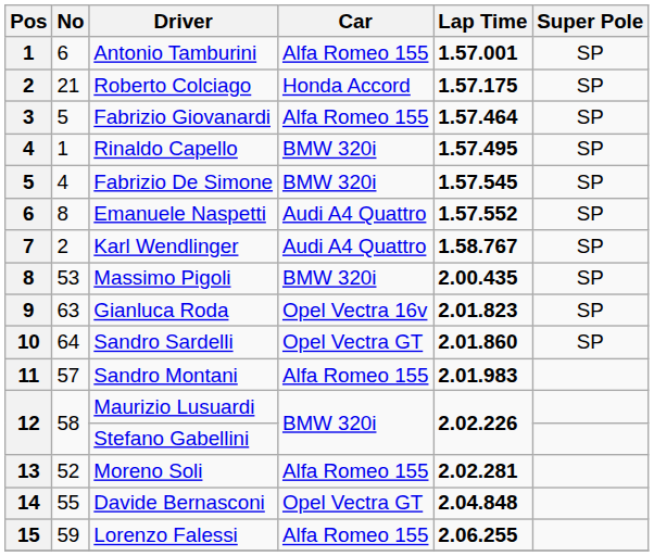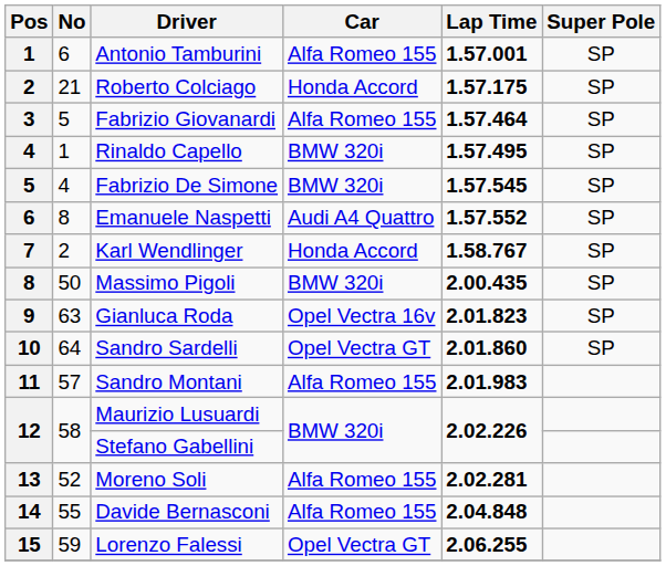 <table class="wikitable" style="font-size: 85%;">
 <tr>
 <th>Pos</th>
 <th>No</th>
 <th>Driver</th>
 <th>Car</th>
 <th>Lap Time</th>
 <th>Super Pole</th>
 </tr>
 <tr>
 <th>1</th>
 <td>6</td>
 <td> <a href='#'>Antonio Tamburini</a></td>
 <td><a href='#'>Alfa Romeo 155</a></td>
 <td><strong>1.57.001</strong></td>
 <td align=center>SP</td>
 </tr>
 <tr>
 <th>2</th>
 <td>21</td>
 <td> <a href='#'>Roberto Colciago</a></td>
 <td><a href='#'>Honda Accord</a></td>
 <td><strong>1.57.175</strong></td>
 <td align=center>SP</td>
 </tr>
 <tr>
 <th>3</th>
 <td>5</td>
 <td> <a href='#'>Fabrizio Giovanardi</a></td>
 <td><a href='#'>Alfa Romeo 155</a></td>
 <td><strong>1.57.464</strong></td>
 <td align=center>SP</td>
 </tr>
 <tr>
 <th>4</th>
 <td>1</td>
 <td> <a href='#'>Rinaldo Capello</a></td>
 <td><a href='#'>BMW 320i</a></td>
 <td><strong>1.57.495</strong></td>
 <td align=center>SP</td>
 </tr>
 <tr>
 <th>5</th>
 <td>4</td>
 <td> <a href='#'>Fabrizio De Simone</a></td>
 <td><a href='#'>BMW 320i</a></td>
 <td><strong>1.57.545</strong></td>
 <td align=center>SP</td>
 </tr>
 <tr>
 <th>6</th>
 <td>8</td>
 <td> <a href='#'>Emanuele Naspetti</a></td>
 <td><a href='#'>Audi A4 Quattro</a></td>
 <td><strong>1.57.552</strong></td>
 <td align=center>SP</td>
 </tr>
 <tr>
 <th>7</th>
 <td>2</td>
 <td> <a href='#'>Karl Wendlinger</a></td>
-<td><a href='#'>Audi A4 Quattro</a></td>
+<td><a href='#'>Honda Accord</a></td>
 <td><strong>1.58.767</strong></td>
 <td align=center>SP</td>
 </tr>
 <tr>
 <th>8</th>
-<td>53</td>
+<td>50</td>
 <td> <a href='#'>Massimo Pigoli</a></td>
 <td><a href='#'>BMW 320i</a></td>
 <td><strong>2.00.435</strong></td>
 <td align=center>SP</td>
 </tr>
 <tr>
 <th>9</th>
 <td>63</td>
 <td> <a href='#'>Gianluca Roda</a></td>
 <td><a href='#'> Opel Vectra 16v</a></td>
 <td><strong>2.01.823</strong></td>
 <td align=center>SP</td>
 </tr>
 <tr>
 <th>10</th>
 <td>64</td>
 <td> <a href='#'>Sandro Sardelli</a></td>
 <td><a href='#'> Opel Vectra GT</a></td>
 <td><strong>2.01.860</strong></td>
 <td align=center>SP</td>
 </tr>
 <tr>
 <th>11</th>
 <td>57</td>
 <td> <a href='#'>Sandro Montani</a></td>
 <td><a href='#'>Alfa Romeo 155</a></td>
 <td><strong>2.01.983</strong></td>
 <td></td>
 </tr>
 <tr>
 <th rowspan=2>12</th>
 <td rowspan=2>58</td>
 <td> <a href='#'>Maurizio Lusuardi</a></td>
 <td rowspan=2><a href='#'>BMW 320i</a></td>
 <td rowspan=2><strong>2.02.226</strong></td>
 <td></td>
 </tr>
 <tr>
 <td> <a href='#'>Stefano Gabellini</a></td>
 </tr>
 <tr>
 <th>13</th>
 <td>52</td>
 <td> <a href='#'>Moreno Soli</a></td>
 <td><a href='#'>Alfa Romeo 155</a></td>
 <td><strong>2.02.281</strong></td>
 <td></td>
 </tr>
 <tr>
 <th>14</th>
 <td>55</td>
 <td> <a href='#'>Davide Bernasconi</a></td>
-<td><a href='#'> Opel Vectra GT</a></td>
+<td><a href='#'>Alfa Romeo 155</a></td>
 <td><strong>2.04.848</strong></td>
 <td></td>
 </tr>
 <tr>
 <th>15</th>
 <td>59</td>
 <td> <a href='#'>Lorenzo Falessi</a></td>
-<td><a href='#'>Alfa Romeo 155</a></td>
+<td><a href='#'> Opel Vectra GT</a></td>
 <td><strong>2.06.255</strong></td>
 <td></td>
 </tr>
 <tr>
 </tr>
 </table>
